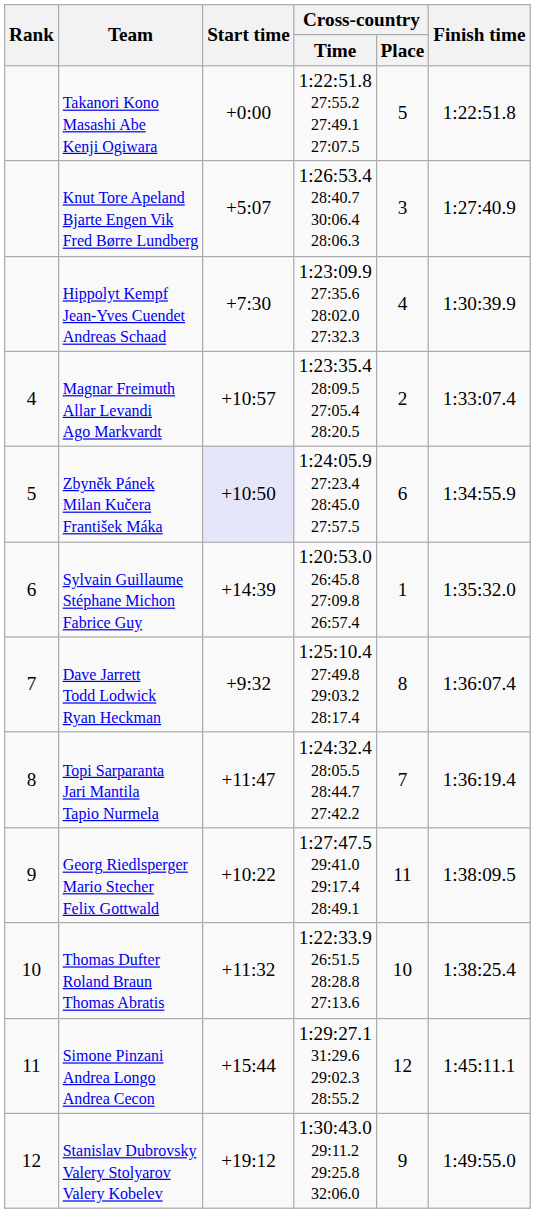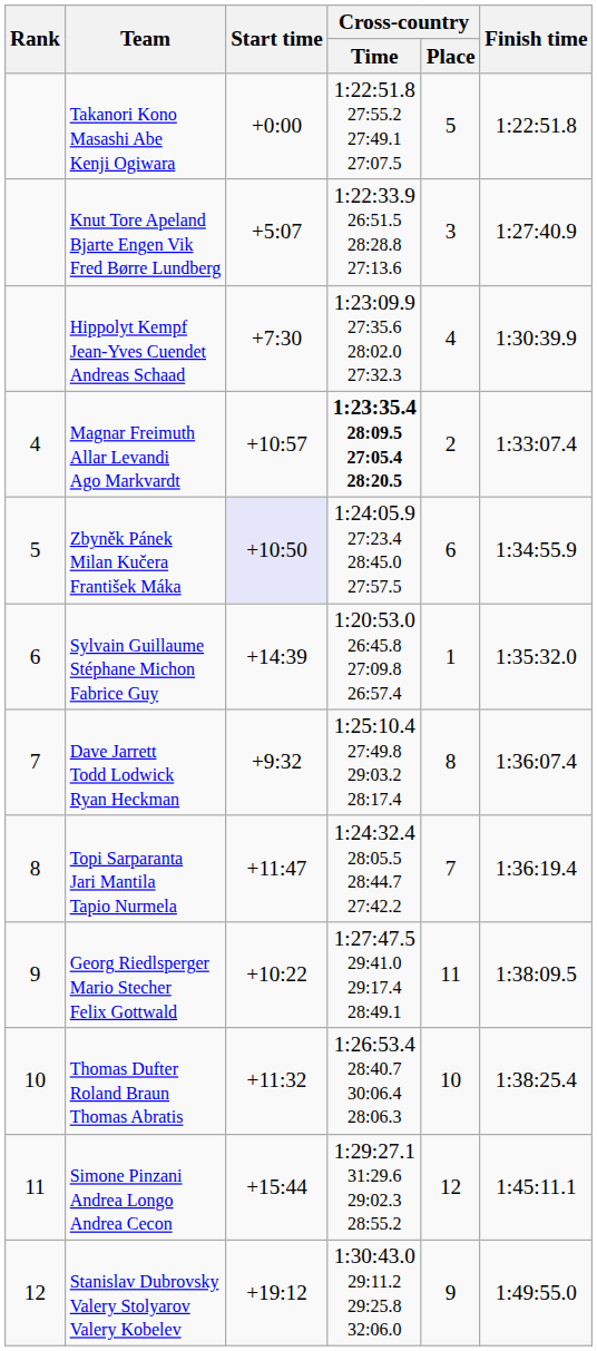 <table class="wikitable sortable" style="text-align:center">
 <tr>
 <th rowspan=2>Rank</th>
 <th rowspan=2>Team</th>
 <th rowspan=2>Start time</th>
 <th colspan=2>Cross-country</th>
 <th rowspan=2>Finish time</th>
 </tr>
 <tr>
 <th>Time</th>
 <th>Place</th>
 </tr>
 <tr>
 <td></td>
 <td align=left> <br> <small> <a href='#'>Takanori Kono</a> <br> <a href='#'>Masashi Abe</a> <br> <a href='#'>Kenji Ogiwara</a></small></td>
 <td>+0:00</td>
 <td>1:22:51.8 <br> <small>27:55.2 <br> 27:49.1 <br> 27:07.5</small></td>
 <td>5</td>
 <td>1:22:51.8</td>
 </tr>
 <tr>
 <td></td>
 <td align=left> <br> <small> <a href='#'>Knut Tore Apeland</a> <br> <a href='#'>Bjarte Engen Vik</a> <br> <a href='#'>Fred Børre Lundberg</a></small></td>
 <td>+5:07</td>
-<td>1:26:53.4 <br> <small>28:40.7 <br> 30:06.4 <br> 28:06.3</small></td>
+<td>1:22:33.9 <br> <small>26:51.5 <br> 28:28.8 <br> 27:13.6</small></td>
 <td>3</td>
 <td>1:27:40.9</td>
 </tr>
 <tr>
 <td></td>
 <td align=left> <br> <small> <a href='#'>Hippolyt Kempf</a> <br> <a href='#'>Jean-Yves Cuendet</a> <br> <a href='#'>Andreas Schaad</a></small></td>
 <td>+7:30</td>
 <td>1:23:09.9 <br> <small>27:35.6 <br> 28:02.0 <br> 27:32.3</small></td>
 <td>4</td>
 <td>1:30:39.9</td>
 </tr>
 <tr>
 <td>4</td>
 <td align=left> <br> <small> <a href='#'>Magnar Freimuth</a> <br> <a href='#'>Allar Levandi</a> <br> <a href='#'>Ago Markvardt</a></small></td>
 <td>+10:57</td>
-<td>1:23:35.4 <br> <small>28:09.5 <br> 27:05.4 <br> 28:20.5</small></td>
+<td><strong>1:23:35.4 <br> <small>28:09.5 <br> 27:05.4 <br> 28:20.5</small></strong></td>
 <td>2</td>
 <td>1:33:07.4</td>
 </tr>
 <tr>
 <td>5</td>
 <td align=left> <br> <small> <a href='#'>Zbyněk Pánek</a> <br> <a href='#'>Milan Kučera</a> <br> <a href='#'>František Máka</a></small></td>
 <td style="background: lavender;">+10:50</td>
 <td>1:24:05.9 <br> <small>27:23.4 <br> 28:45.0 <br> 27:57.5</small></td>
 <td>6</td>
 <td>1:34:55.9</td>
 </tr>
 <tr>
 <td>6</td>
 <td align=left> <br> <small> <a href='#'>Sylvain Guillaume</a> <br> <a href='#'>Stéphane Michon</a> <br> <a href='#'>Fabrice Guy</a></small></td>
 <td>+14:39</td>
 <td>1:20:53.0 <br> <small>26:45.8 <br> 27:09.8 <br> 26:57.4</small></td>
 <td>1</td>
 <td>1:35:32.0</td>
 </tr>
 <tr>
 <td>7</td>
 <td align=left> <br> <small> <a href='#'>Dave Jarrett</a> <br> <a href='#'>Todd Lodwick</a> <br> <a href='#'>Ryan Heckman</a></small></td>
 <td>+9:32</td>
 <td>1:25:10.4 <br> <small>27:49.8 <br> 29:03.2 <br> 28:17.4</small></td>
 <td>8</td>
 <td>1:36:07.4</td>
 </tr>
 <tr>
 <td>8</td>
 <td align=left> <br> <small> <a href='#'>Topi Sarparanta</a> <br> <a href='#'>Jari Mantila</a> <br> <a href='#'>Tapio Nurmela</a></small></td>
 <td>+11:47</td>
 <td>1:24:32.4 <br> <small>28:05.5 <br> 28:44.7 <br> 27:42.2</small></td>
 <td>7</td>
 <td>1:36:19.4</td>
 </tr>
 <tr>
 <td>9</td>
 <td align=left> <br> <small> <a href='#'>Georg Riedlsperger</a> <br> <a href='#'>Mario Stecher</a> <br> <a href='#'>Felix Gottwald</a></small></td>
 <td>+10:22</td>
 <td>1:27:47.5 <br> <small>29:41.0 <br> 29:17.4 <br> 28:49.1</small></td>
 <td>11</td>
 <td>1:38:09.5</td>
 </tr>
 <tr>
 <td>10</td>
 <td align=left> <br> <small> <a href='#'>Thomas Dufter</a> <br> <a href='#'>Roland Braun</a> <br> <a href='#'>Thomas Abratis</a></small></td>
 <td>+11:32</td>
-<td>1:22:33.9 <br> <small>26:51.5 <br> 28:28.8 <br> 27:13.6</small></td>
+<td>1:26:53.4 <br> <small>28:40.7 <br> 30:06.4 <br> 28:06.3</small></td>
 <td>10</td>
 <td>1:38:25.4</td>
 </tr>
 <tr>
 <td>11</td>
 <td align=left> <br> <small> <a href='#'>Simone Pinzani</a> <br> <a href='#'>Andrea Longo</a> <br> <a href='#'>Andrea Cecon</a></small></td>
 <td>+15:44</td>
 <td>1:29:27.1 <br> <small>31:29.6 <br> 29:02.3 <br> 28:55.2</small></td>
 <td>12</td>
 <td>1:45:11.1</td>
 </tr>
 <tr>
 <td>12</td>
 <td align=left> <br> <small> <a href='#'>Stanislav Dubrovsky</a> <br> <a href='#'>Valery Stolyarov</a> <br> <a href='#'>Valery Kobelev</a></small></td>
 <td>+19:12</td>
 <td>1:30:43.0 <br> <small>29:11.2 <br> 29:25.8 <br> 32:06.0</small></td>
 <td>9</td>
 <td>1:49:55.0</td>
 </tr>
 </table>
